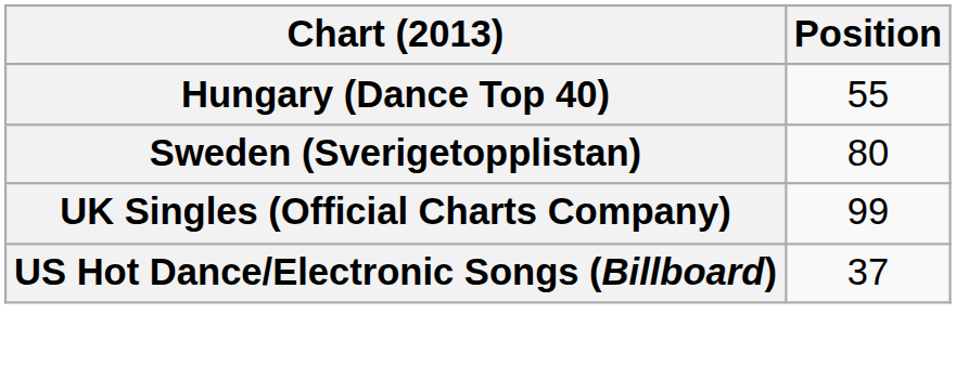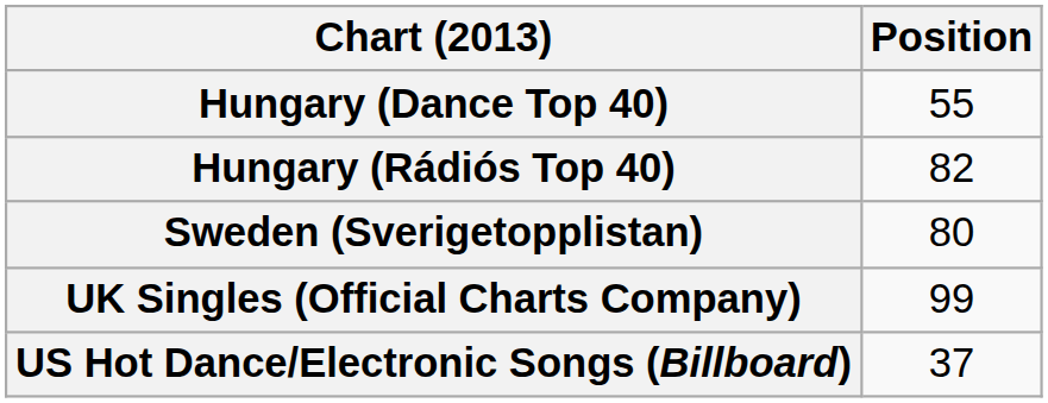 <table class="wikitable sortable plainrowheaders" style="text-align:center">
 <tr>
 <th scope="col">Chart (2013)</th>
 <th scope="col">Position</th>
 </tr>
 <tr>
 <th scope="row">Hungary (Dance Top 40)</th>
 <td align="center">55</td>
+</tr>
+<tr>
+<th scope="row">Hungary (Rádiós Top 40)</th>
+<td align="center">82</td>
 </tr>
 <tr>
 <th scope="row">Sweden (Sverigetopplistan)</th>
 <td align="center">80</td>
 </tr>
 <tr>
 <th scope="row">UK Singles (Official Charts Company)</th>
 <td align="center">99</td>
 </tr>
 <tr>
 <th scope="row">US Hot Dance/Electronic Songs (<em>Billboard</em>)</th>
 <td align="center">37</td>
 </tr>
 </table>
